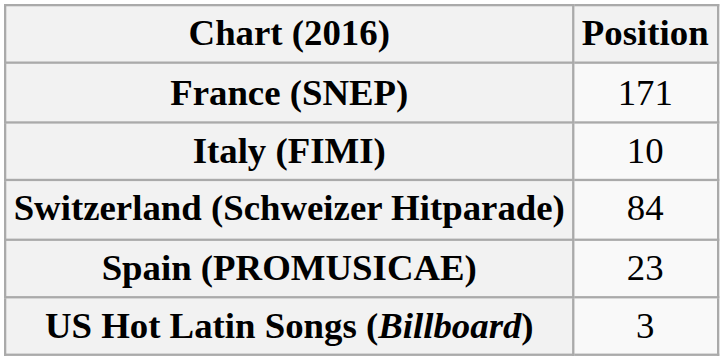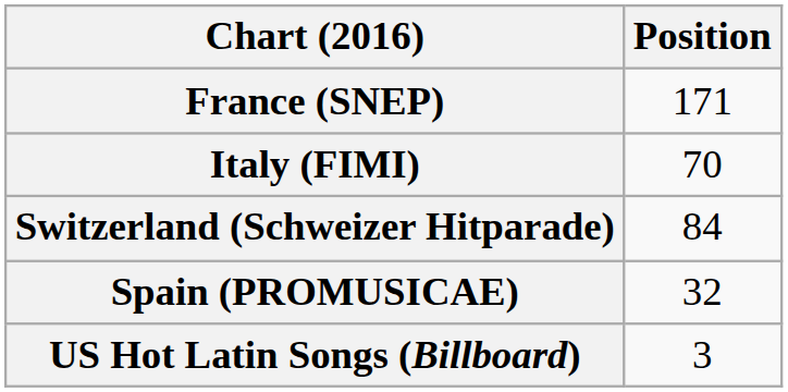 <table class="wikitable sortable plainrowheaders" style="text-align:center">
 <tr>
 <th>Chart (2016)</th>
 <th>Position</th>
 </tr>
 <tr>
 <th scope="row">France (SNEP)</th>
 <td align="center">171</td>
 </tr>
 <tr>
 <th scope="row">Italy (FIMI)</th>
-<td align="center">10</td>
+<td align="center">70</td>
 </tr>
 <tr>
 <th scope="row">Switzerland (Schweizer Hitparade)</th>
 <td align="center">84</td>
 </tr>
 <tr>
 <th scope="row">Spain (PROMUSICAE)</th>
-<td>23</td>
+<td>32</td>
 </tr>
 <tr>
 <th scope="row">US Hot Latin Songs (<em>Billboard</em>)</th>
 <td align="center">3</td>
 </tr>
 </table>
